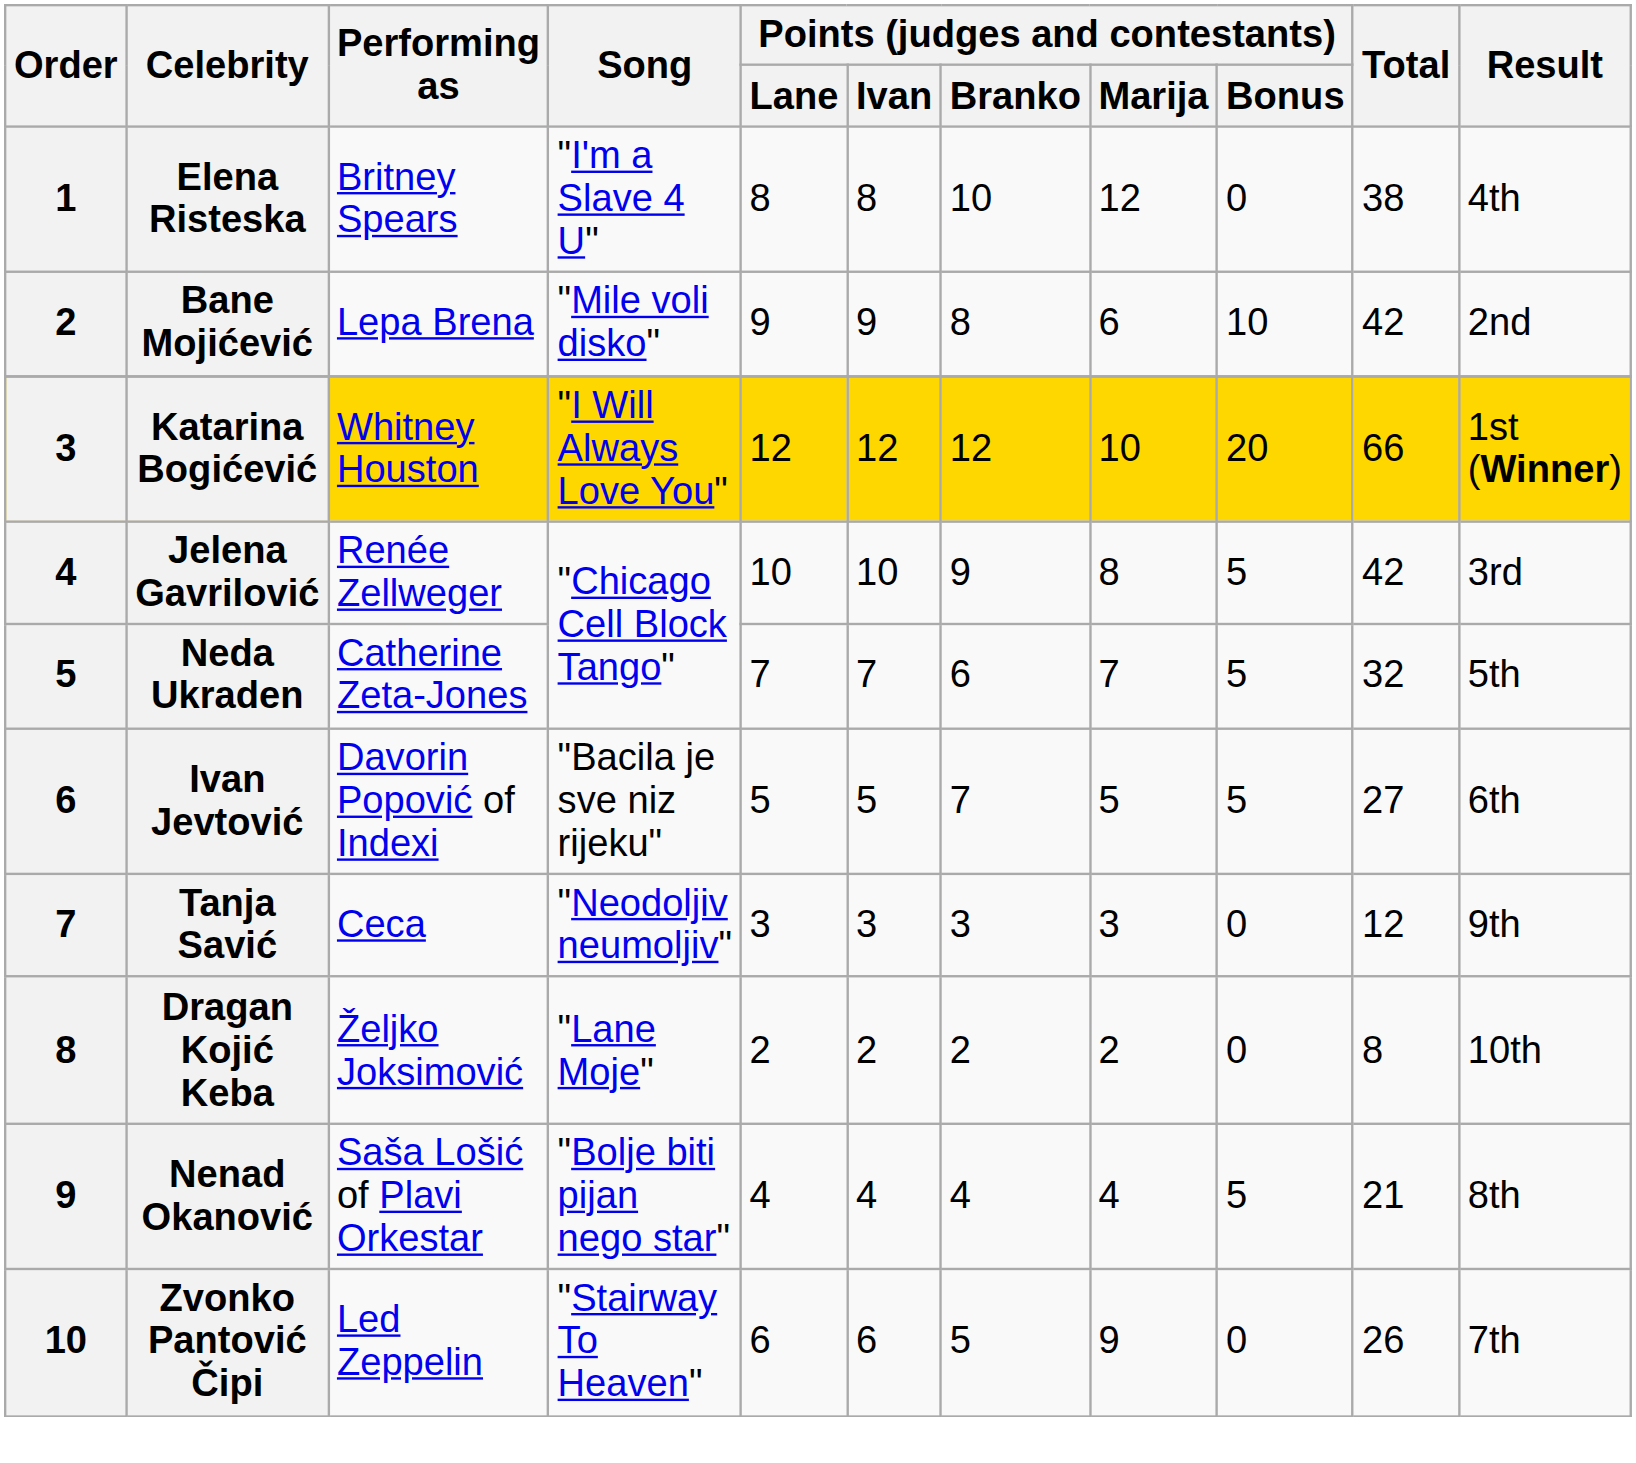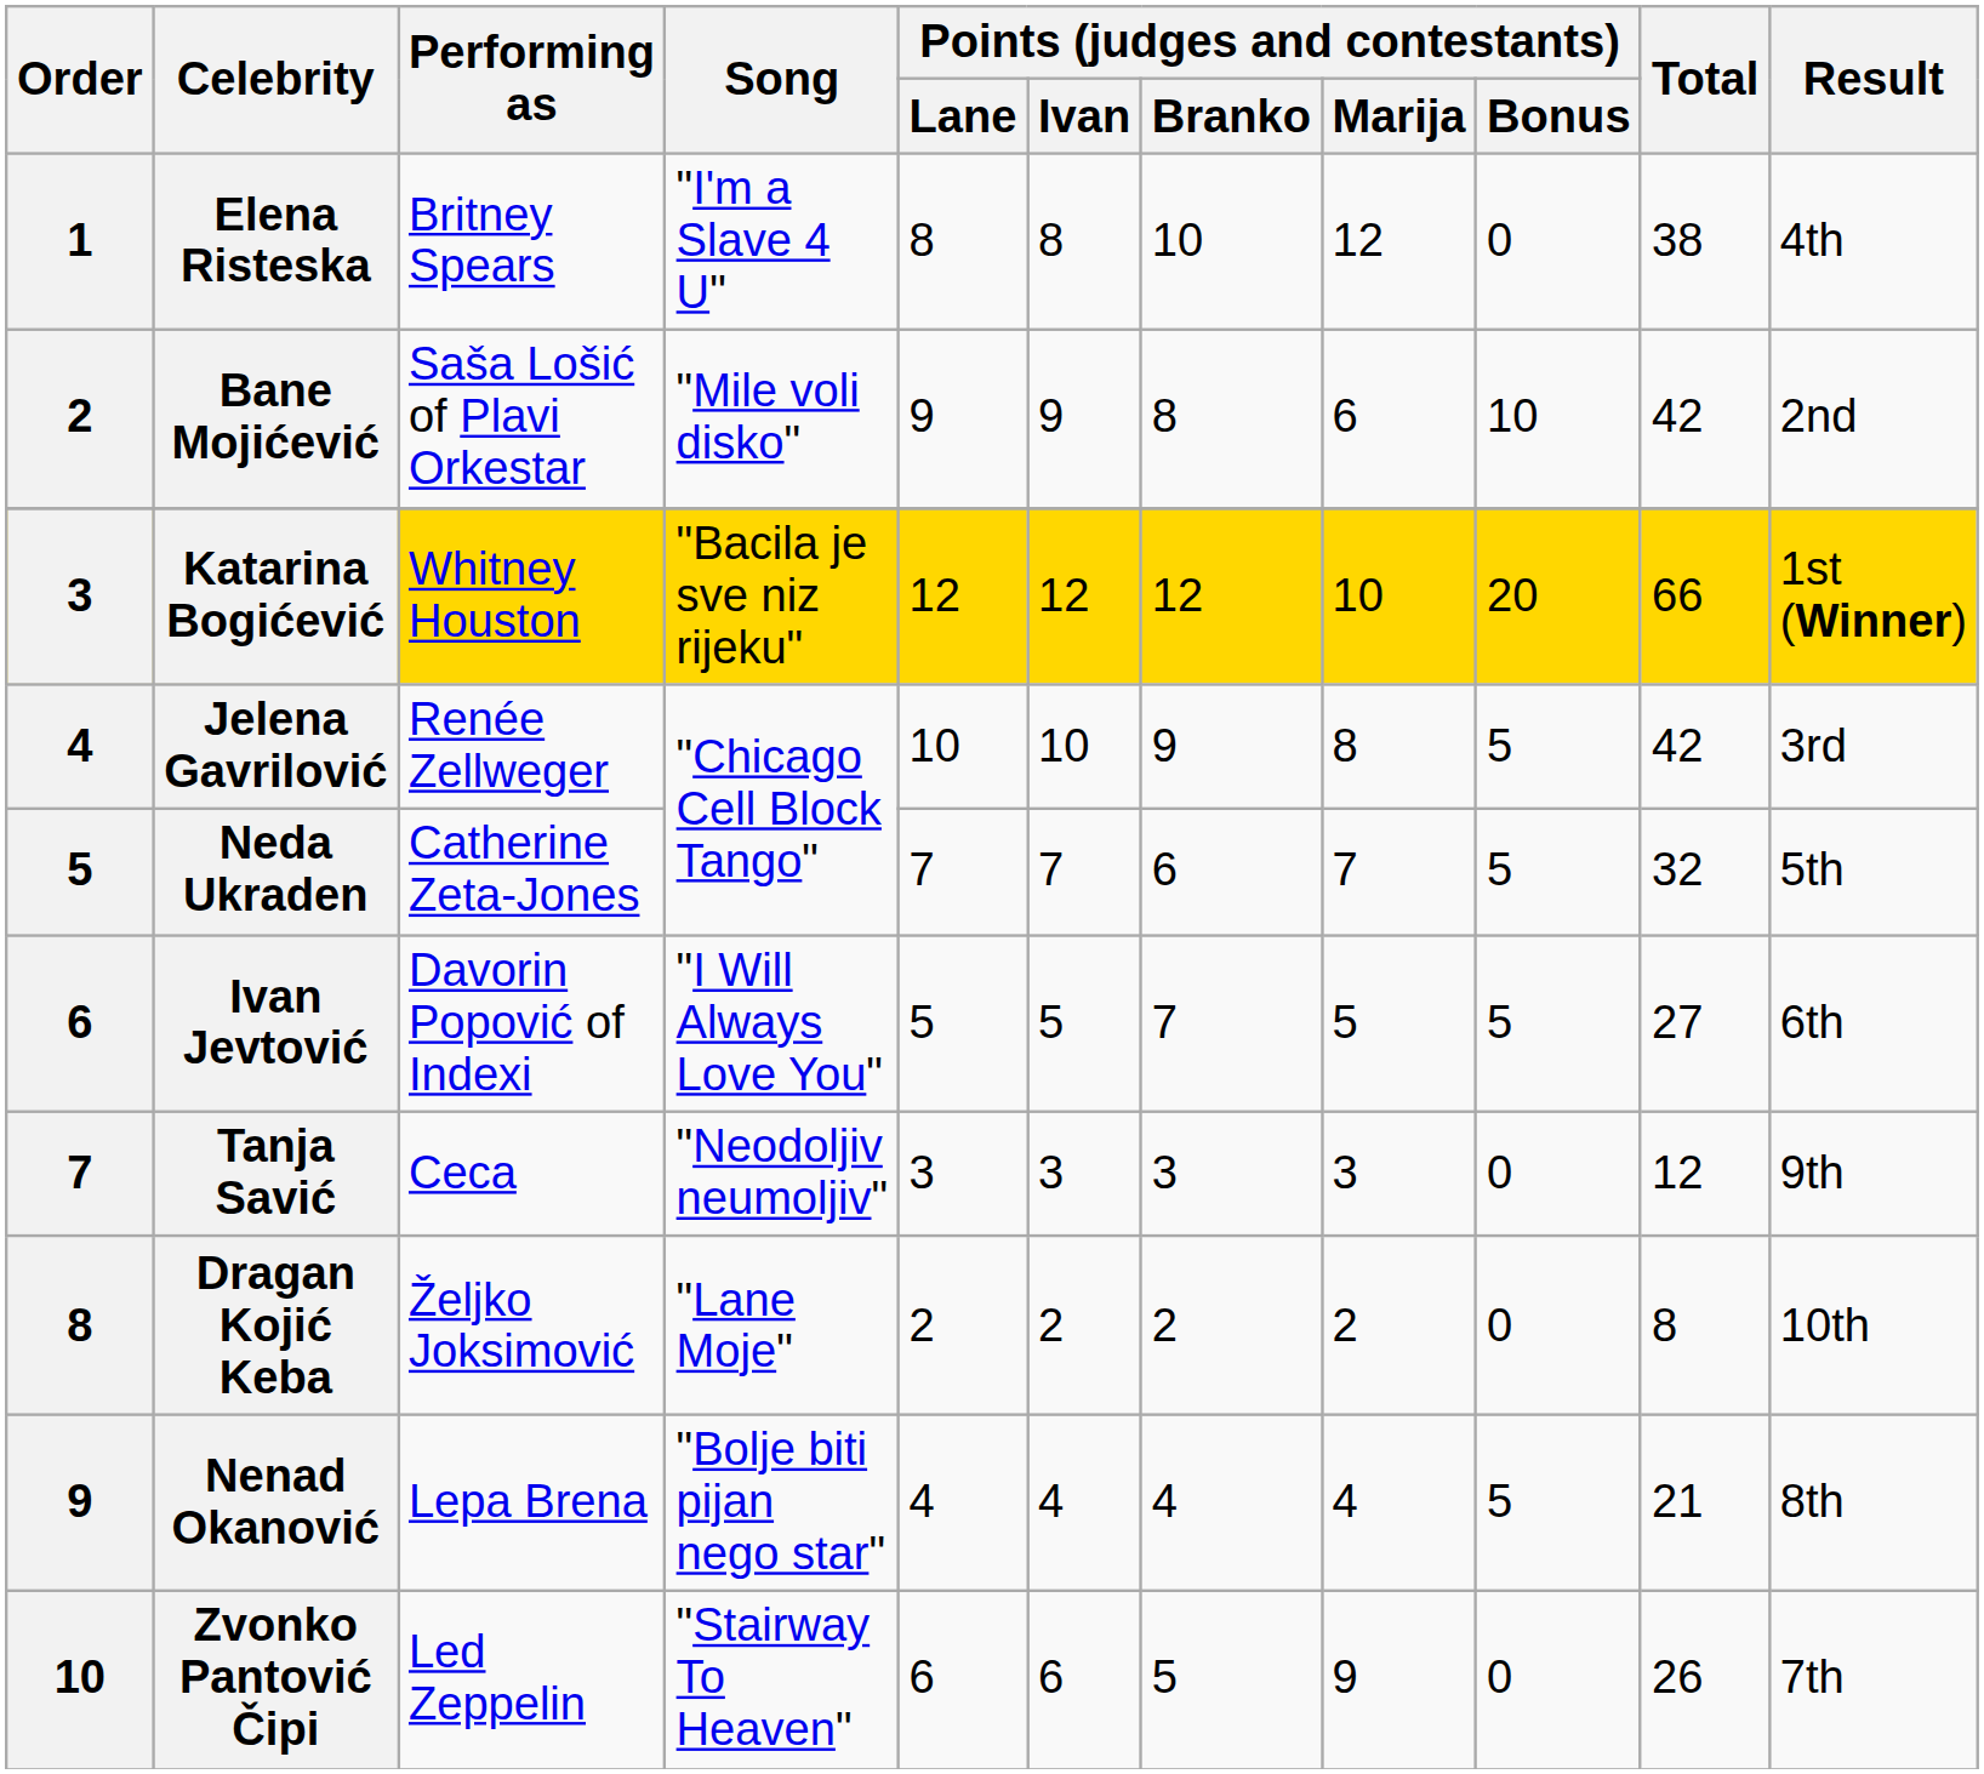 <table class=wikitable>
 <tr>
 <th rowspan="2">Order</th>
 <th rowspan="2">Celebrity</th>
 <th rowspan="2">Performing as</th>
 <th rowspan="2">Song</th>
 <th colspan="5" style="width:50%;">Points (judges and contestants)</th>
 <th rowspan="2">Total</th>
 <th rowspan="2">Result</th>
 </tr>
 <tr>
 <th style="width:10%;">Lane</th>
 <th style="width:10%;">Ivan</th>
 <th style="width:10%;">Branko</th>
 <th style="width:10%;">Marija</th>
 <th style="width:10%;">Bonus</th>
 </tr>
 <tr>
 <th scope="row">1</th>
 <th scope="row">Elena Risteska</th>
 <td><a href='#'>Britney Spears</a></td>
 <td>"<a href='#'>I'm a Slave 4 U</a>"</td>
 <td>8</td>
 <td>8</td>
 <td>10</td>
 <td>12</td>
 <td>0</td>
 <td>38</td>
 <td>4th</td>
 </tr>
 <tr -bgcolor="silver">
 <th scope="row">2</th>
 <th scope="row">Bane Mojićević</th>
-<td><a href='#'>Lepa Brena</a></td>
+<td><a href='#'>Saša Lošić</a> of <a href='#'>Plavi Orkestar</a></td>
 <td>"<a href='#'>Mile voli disko</a>"</td>
 <td>9</td>
 <td>9</td>
 <td>8</td>
 <td>6</td>
 <td>10</td>
 <td>42</td>
 <td>2nd</td>
 </tr>
 <tr>
 </tr>
 <tr style="background:gold;">
 <th scope="row">3</th>
 <th scope="row">Katarina Bogićević</th>
 <td><a href='#'>Whitney Houston</a></td>
-<td>"<a href='#'>I Will Always Love You</a>"</td>
+<td>"Bacila je sve niz rijeku"</td>
 <td>12</td>
 <td>12</td>
 <td>12</td>
 <td>10</td>
 <td>20</td>
 <td>66</td>
 <td>1st (<strong>Winner</strong>)</td>
 </tr>
 <tr -bgcolor="tan">
 <th scope="row">4</th>
 <th scope="row">Jelena Gavrilović</th>
 <td><a href='#'>Renée Zellweger</a></td>
 <td rowspan="2">"<a href='#'>Chicago Cell Block Tango</a>" </td>
 <td>10</td>
 <td>10</td>
 <td>9</td>
 <td>8</td>
 <td>5</td>
 <td>42</td>
 <td>3rd</td>
 </tr>
 <tr>
 <th scope="row">5</th>
 <th scope="row">Neda Ukraden</th>
 <td><a href='#'>Catherine Zeta-Jones</a></td>
 <td>7</td>
 <td>7</td>
 <td>6</td>
 <td>7</td>
 <td>5</td>
 <td>32</td>
 <td>5th</td>
 </tr>
 <tr>
 <th scope="row">6</th>
 <th scope="row">Ivan Jevtović</th>
 <td><a href='#'>Davorin Popović</a> of <a href='#'>Indexi</a></td>
-<td>"Bacila je sve niz rijeku"</td>
+<td>"<a href='#'>I Will Always Love You</a>"</td>
 <td>5</td>
 <td>5</td>
 <td>7</td>
 <td>5</td>
 <td>5</td>
 <td>27</td>
 <td>6th</td>
 </tr>
 <tr>
 <th scope="row">7</th>
 <th scope="row">Tanja Savić</th>
 <td><a href='#'>Ceca</a></td>
 <td>"<a href='#'>Neodoljiv neumoljiv</a>"</td>
 <td>3</td>
 <td>3</td>
 <td>3</td>
 <td>3</td>
 <td>0</td>
 <td>12</td>
 <td>9th</td>
 </tr>
 <tr>
 <th scope="row">8</th>
 <th scope="row">Dragan Kojić Keba</th>
 <td><a href='#'>Željko Joksimović</a></td>
 <td>"<a href='#'>Lane Moje</a>"</td>
 <td>2</td>
 <td>2</td>
 <td>2</td>
 <td>2</td>
 <td>0</td>
 <td>8</td>
 <td>10th</td>
 </tr>
 <tr>
 <th scope="row">9</th>
 <th scope="row">Nenad Okanović</th>
-<td><a href='#'>Saša Lošić</a> of <a href='#'>Plavi Orkestar</a></td>
+<td><a href='#'>Lepa Brena</a></td>
 <td>"<a href='#'>Bolje biti pijan nego star</a>"</td>
 <td>4</td>
 <td>4</td>
 <td>4</td>
 <td>4</td>
 <td>5</td>
 <td>21</td>
 <td>8th</td>
 </tr>
 <tr>
 <th scope="row">10</th>
 <th scope="row">Zvonko Pantović Čipi</th>
 <td><a href='#'>Led Zeppelin</a></td>
 <td>"<a href='#'>Stairway To Heaven</a>"</td>
 <td>6</td>
 <td>6</td>
 <td>5</td>
 <td>9</td>
 <td>0</td>
 <td>26</td>
 <td>7th</td>
 </tr>
 </table>
